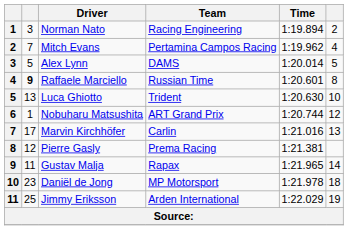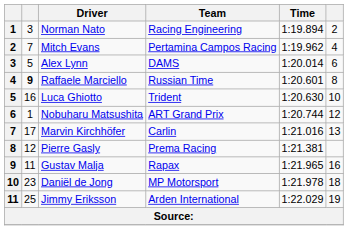 <table class="wikitable sortable" style="font-size:85%">
 <tr>
 <th scope="col"></th>
 <th scope="col"></th>
 <th scope="col">Driver</th>
 <th scope="col">Team</th>
 <th scope="col">Time</th>
 <th scope="col"></th>
 </tr>
 <tr>
 <th scope="row">1</th>
 <td align="center">3</td>
 <td data-sort-value="NAT"> <a href='#'>Norman Nato</a></td>
 <td><a href='#'>Racing Engineering</a></td>
 <td>1:19.894</td>
 <td align="center">2</td>
 </tr>
 <tr>
 <th scope="row">2</th>
 <td align="center">7</td>
 <td data-sort-value="EVA"> <a href='#'>Mitch Evans</a></td>
 <td><a href='#'>Pertamina Campos Racing</a></td>
 <td>1:19.962</td>
 <td align="center">4</td>
 </tr>
 <tr>
 <th scope="row">3</th>
 <td align="center">5</td>
 <td data-sort-value="LYN"> <a href='#'>Alex Lynn</a></td>
 <td><a href='#'>DAMS</a></td>
 <td>1:20.014</td>
-<td align="center">5</td>
+<td align="center">6</td>
 </tr>
 <tr>
 <th scope="row">4</th>
 <td align="center"><strong>9</strong></td>
 <td data-sort-value="MAR"> <a href='#'>Raffaele Marciello</a></td>
 <td><a href='#'>Russian Time</a></td>
 <td>1:20.601</td>
 <td align="center">8</td>
 </tr>
 <tr>
 <th scope="row">5</th>
-<td align="center">13</td>
+<td align="center">16</td>
 <td data-sort-value="GHI"> <a href='#'>Luca Ghiotto</a></td>
 <td><a href='#'>Trident</a></td>
 <td>1:20.630</td>
 <td align="center">10</td>
 </tr>
 <tr>
 <th scope="row">6</th>
 <td align="center">1</td>
 <td data-sort-value="MAT"> <a href='#'>Nobuharu Matsushita</a></td>
 <td><a href='#'>ART Grand Prix</a></td>
 <td>1:20.744</td>
 <td align="center">12</td>
 </tr>
 <tr>
 <th scope="row">7</th>
 <td align="center">17</td>
 <td data-sort-value="KIR"> <a href='#'>Marvin Kirchhöfer</a></td>
 <td><a href='#'>Carlin</a></td>
 <td>1:21.016</td>
 <td align="center">13</td>
 </tr>
 <tr>
 <th scope="row">8</th>
 <td align="center">12</td>
 <td data-sort-value="GAS"> <a href='#'>Pierre Gasly</a></td>
 <td><a href='#'>Prema Racing</a></td>
 <td>1:21.381</td>
 <td align="center" data-sort-value="21"></td>
 </tr>
 <tr>
 <th scope="row">9</th>
 <td align="center">11</td>
 <td data-sort-value="MAJ"> <a href='#'>Gustav Malja</a></td>
 <td><a href='#'>Rapax</a></td>
 <td>1:21.965</td>
-<td align="center">14</td>
+<td align="center">16</td>
 </tr>
 <tr>
 <th scope="row">10</th>
 <td align="center">23</td>
 <td data-sort-value="DEJ"> <a href='#'>Daniël de Jong</a></td>
 <td><a href='#'>MP Motorsport</a></td>
 <td>1:21.978</td>
 <td align="center">18</td>
 </tr>
 <tr>
 <th scope="row">11</th>
 <td align="center">25</td>
 <td data-sort-value="ERI"> <a href='#'>Jimmy Eriksson</a></td>
 <td><a href='#'>Arden International</a></td>
 <td>1:22.029</td>
 <td align="center">19</td>
 </tr>
 <tr class="sortbottom">
 <th colspan="6">Source:</th>
 </tr>
 <tr>
 </tr>
 </table>
